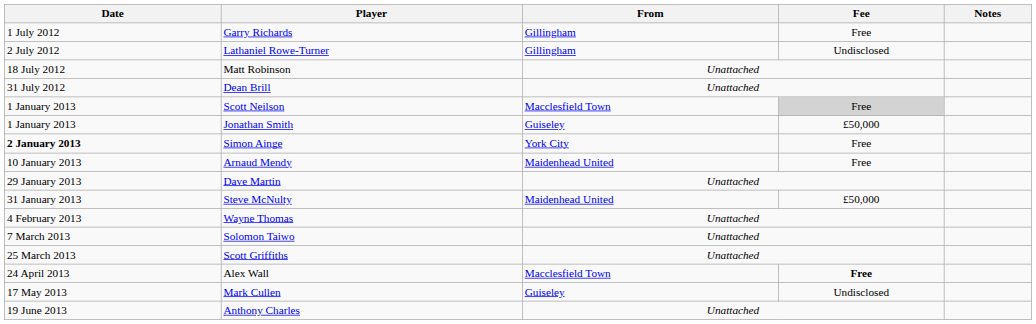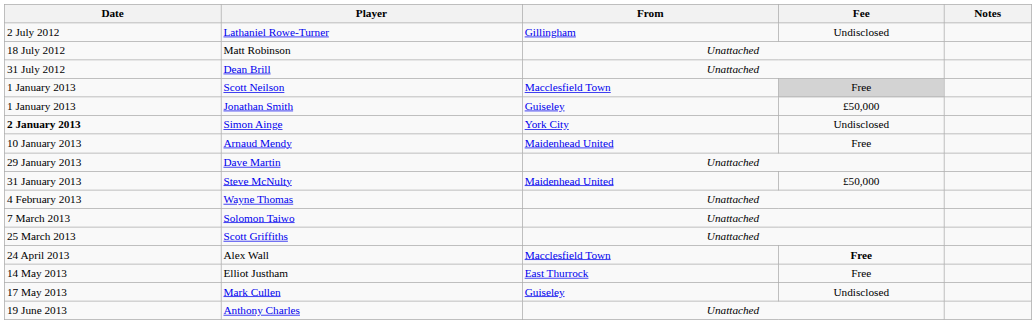 <table class="wikitable" style="text-align:center; font-size:95%;width:70%; text-align:left">
 <tr>
 <th><strong>Date</strong></th>
 <th><strong>Player</strong></th>
 <th><strong>From</strong></th>
 <th><strong>Fee</strong></th>
 <th><strong>Notes</strong></th>
-</tr>
-<tr>
-<td>1 July 2012</td>
-<td> <a href='#'>Garry Richards</a></td>
-<td><a href='#'>Gillingham</a></td>
-<td style="text-align:center;">Free</td>
-<td style="text-align:center;"></td>
 </tr>
 <tr>
 <td>2 July 2012</td>
 <td> <a href='#'>Lathaniel Rowe-Turner</a></td>
 <td><a href='#'>Gillingham</a></td>
 <td style="text-align:center;">Undisclosed</td>
 <td style="text-align:center;"></td>
 </tr>
 <tr>
 <td>18 July 2012</td>
 <td> Matt Robinson</td>
 <td style="text-align:center;" colspan="2"><em>Unattached</em></td>
 <td style="text-align:center;"></td>
 </tr>
 <tr>
 <td>31 July 2012</td>
 <td> <a href='#'>Dean Brill</a></td>
 <td style="text-align:center;" colspan="2"><em>Unattached</em></td>
 <td style="text-align:center;"></td>
 </tr>
 <tr>
 <td>1 January 2013</td>
 <td> <a href='#'>Scott Neilson</a></td>
 <td><a href='#'>Macclesfield Town</a></td>
 <td style="background: lightgrey; text-align:center;">Free</td>
 <td style="text-align:center;"></td>
 </tr>
 <tr>
 <td>1 January 2013</td>
 <td> <a href='#'>Jonathan Smith</a></td>
 <td><a href='#'>Guiseley</a></td>
 <td style="text-align:center;">£50,000</td>
 <td style="text-align:center;"></td>
 </tr>
 <tr>
 <td><strong>2 January 2013</strong></td>
 <td> <a href='#'>Simon Ainge</a></td>
 <td><a href='#'>York City</a></td>
-<td style="text-align:center;">Free</td>
+<td style="text-align:center;">Undisclosed</td>
 <td style="text-align:center;"></td>
 </tr>
 <tr>
 <td>10 January 2013</td>
 <td> <a href='#'>Arnaud Mendy</a></td>
 <td><a href='#'>Maidenhead United</a></td>
 <td style="text-align:center;">Free</td>
 <td style="text-align:center;"></td>
 </tr>
 <tr>
 <td>29 January 2013</td>
 <td> <a href='#'>Dave Martin</a></td>
 <td style="text-align:center;" colspan="2"><em>Unattached</em></td>
 <td style="text-align:center;"></td>
 </tr>
 <tr>
 <td>31 January 2013</td>
 <td> <a href='#'>Steve McNulty</a></td>
 <td><a href='#'>Maidenhead United</a></td>
 <td style="text-align:center;">£50,000</td>
 <td style="text-align:center;"></td>
 </tr>
 <tr>
 <td>4 February 2013</td>
 <td> <a href='#'>Wayne Thomas</a></td>
 <td style="text-align:center;" colspan="2"><em>Unattached</em></td>
 <td style="text-align:center;"></td>
 </tr>
 <tr>
 <td>7 March 2013</td>
 <td> <a href='#'>Solomon Taiwo</a></td>
 <td style="text-align:center;" colspan="2"><em>Unattached</em></td>
 <td style="text-align:center;"></td>
 </tr>
 <tr>
 <td>25 March 2013</td>
 <td> <a href='#'>Scott Griffiths</a></td>
 <td style="text-align:center;" colspan="2"><em>Unattached</em></td>
 <td style="text-align:center;"></td>
 </tr>
 <tr>
 <td>24 April 2013</td>
 <td> Alex Wall</td>
 <td><a href='#'>Macclesfield Town</a></td>
 <td style="text-align:center;"><strong>Free</strong></td>
 <td style="text-align:center;"></td>
 </tr>
 <tr>
+<td>14 May 2013</td>
+<td> Elliot Justham</td>
+<td><a href='#'>East Thurrock</a></td>
+<td style="text-align:center;">Free</td>
+<td style="text-align:center;"></td>
+</tr>
+<tr>
 <td>17 May 2013</td>
 <td> <a href='#'>Mark Cullen</a></td>
 <td><a href='#'>Guiseley</a></td>
 <td style="text-align:center;">Undisclosed</td>
 <td style="text-align:center;"></td>
 </tr>
 <tr>
 <td>19 June 2013</td>
 <td> <a href='#'>Anthony Charles</a></td>
 <td style="text-align:center;" colspan="2"><em>Unattached</em></td>
 <td style="text-align:center;"></td>
 </tr>
 </table>
